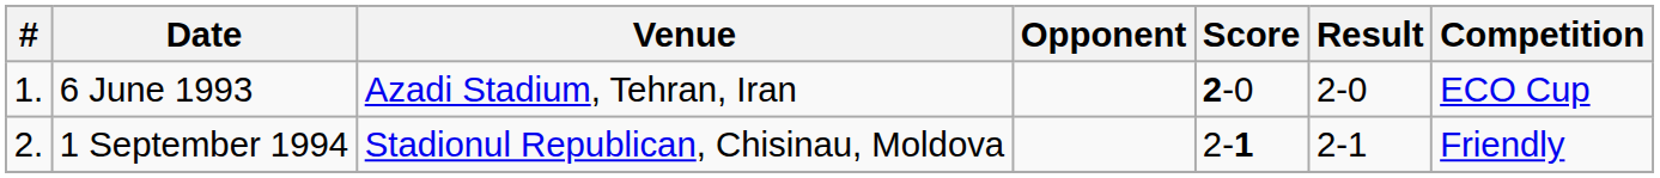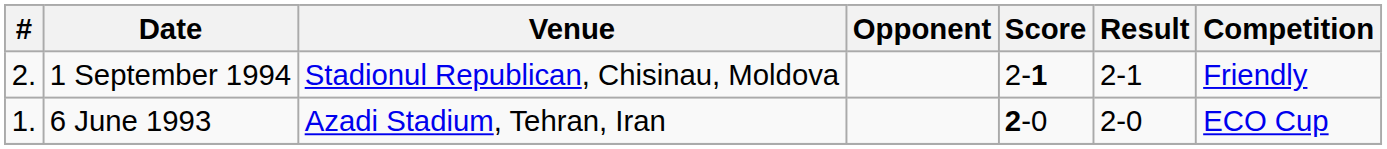 <table class="wikitable" style="font-size:95%;">
 <tr>
 <th>#</th>
 <th>Date</th>
 <th>Venue</th>
 <th>Opponent</th>
 <th>Score</th>
 <th>Result</th>
 <th>Competition</th>
 </tr>
 <tr>
+<td>2.</td>
+<td>1 September 1994</td>
+<td><a href='#'>Stadionul Republican</a>, Chisinau, Moldova</td>
+<td></td>
+<td>2-<strong>1</strong></td>
+<td>2-1</td>
+<td><a href='#'>Friendly</a></td>
+</tr>
+<tr>
 <td>1.</td>
 <td>6 June 1993</td>
 <td><a href='#'>Azadi Stadium</a>, Tehran, Iran</td>
 <td></td>
 <td><strong>2</strong>-0</td>
 <td>2-0</td>
 <td><a href='#'>ECO Cup</a></td>
 </tr>
 <tr>
-<td>2.</td>
-<td>1 September 1994</td>
-<td><a href='#'>Stadionul Republican</a>, Chisinau, Moldova</td>
-<td></td>
-<td>2-<strong>1</strong></td>
-<td>2-1</td>
-<td><a href='#'>Friendly</a></td>
-</tr>
-<tr>
 </tr>
 </table>
